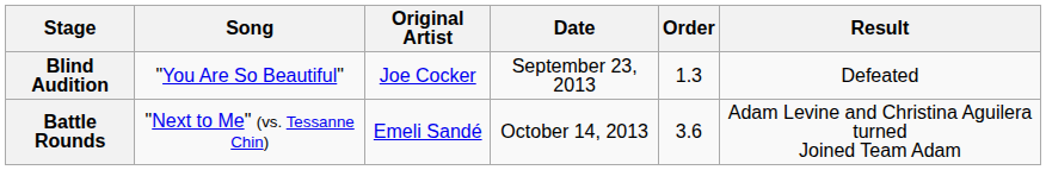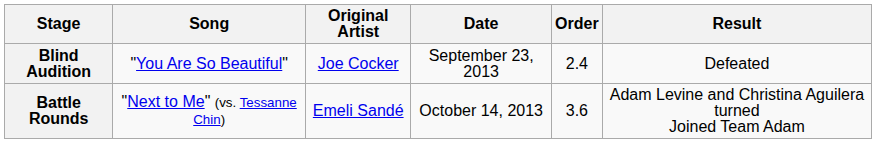 <table class="wikitable" style="text-align:center; line-height:16px;">
 <tr>
 <th scope="col">Stage</th>
 <th scope="col">Song</th>
 <th scope="col">Original Artist</th>
 <th scope="col">Date</th>
 <th scope="col">Order</th>
 <th scope="col">Result</th>
 </tr>
 <tr>
 <th scope="row">Blind Audition</th>
 <td>"<a href='#'>You Are So Beautiful</a>"</td>
 <td><a href='#'>Joe Cocker</a></td>
 <td>September 23, 2013</td>
-<td>1.3</td>
+<td>2.4</td>
 <td>Defeated</td>
 </tr>
 <tr>
 <th scope="row">Battle Rounds</th>
 <td>"<a href='#'>Next to Me</a>" <small>(vs. <a href='#'>Tessanne Chin</a>)</small></td>
 <td><a href='#'>Emeli Sandé</a></td>
 <td>October 14, 2013</td>
 <td>3.6</td>
 <td>Adam Levine and Christina Aguilera turned<br>Joined Team Adam</td>
 </tr>
 <tr>
 </tr>
 </table>
